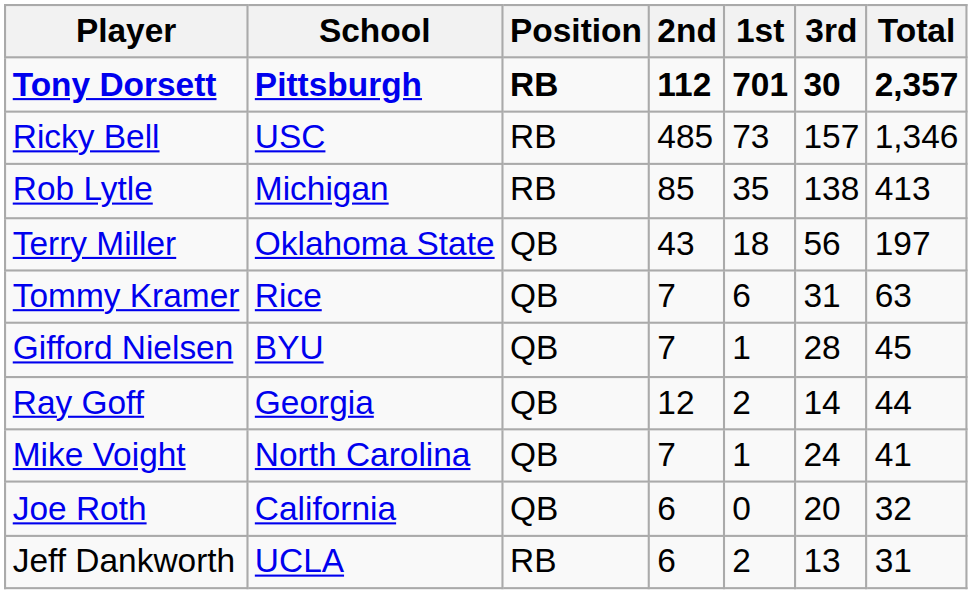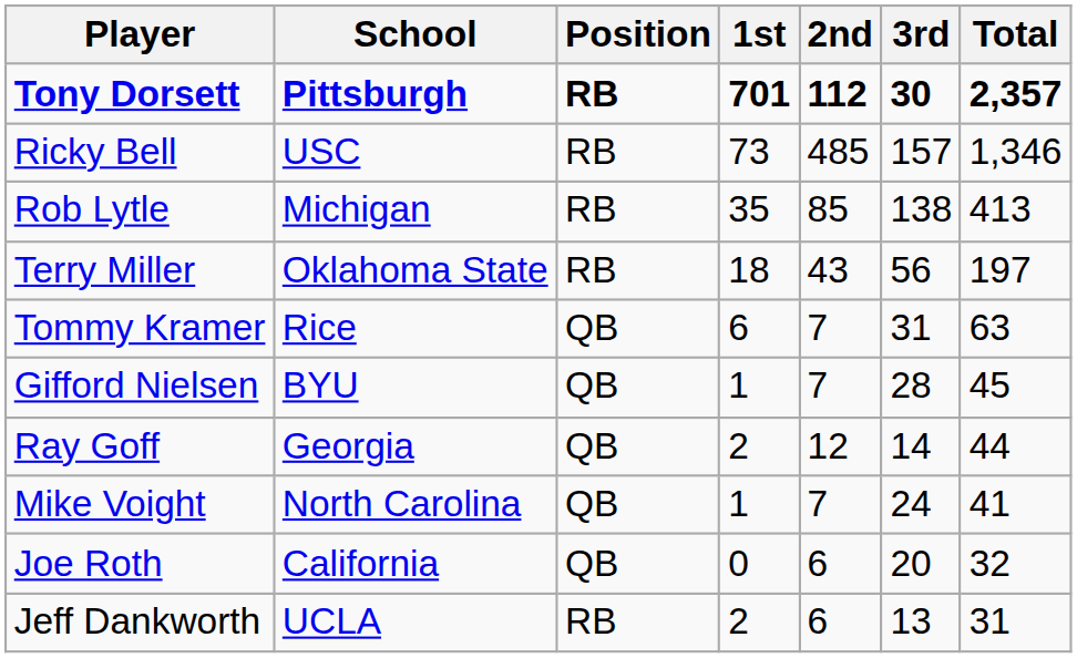 <table class="wikitable">
 <tr>
 <th>Player</th>
 <th>School</th>
 <th>Position</th>
+<th>1st</th>
 <th>2nd</th>
-<th>1st</th>
 <th>3rd</th>
 <th>Total</th>
 </tr>
 <tr>
 <td><strong><a href='#'>Tony Dorsett</a></strong></td>
 <td><strong><a href='#'>Pittsburgh</a></strong></td>
 <td><strong>RB</strong></td>
+<td><strong>701</strong></td>
 <td><strong>112</strong></td>
-<td><strong>701</strong></td>
 <td><strong>30</strong></td>
 <td><strong>2,357</strong></td>
 </tr>
 <tr>
 <td><a href='#'>Ricky Bell</a></td>
 <td><a href='#'>USC</a></td>
 <td>RB</td>
+<td>73</td>
 <td>485</td>
-<td>73</td>
 <td>157</td>
 <td>1,346</td>
 </tr>
 <tr>
 <td><a href='#'>Rob Lytle</a></td>
 <td><a href='#'>Michigan</a></td>
 <td>RB</td>
+<td>35</td>
 <td>85</td>
-<td>35</td>
 <td>138</td>
 <td>413</td>
 </tr>
 <tr>
 <td><a href='#'>Terry Miller</a></td>
 <td><a href='#'>Oklahoma State</a></td>
-<td>QB</td>
+<td>RB</td>
+<td>18</td>
 <td>43</td>
-<td>18</td>
 <td>56</td>
 <td>197</td>
 </tr>
 <tr>
 <td><a href='#'>Tommy Kramer</a></td>
 <td><a href='#'>Rice</a></td>
 <td>QB</td>
+<td>6</td>
 <td>7</td>
-<td>6</td>
 <td>31</td>
 <td>63</td>
 </tr>
 <tr>
 <td><a href='#'>Gifford Nielsen</a></td>
 <td><a href='#'>BYU</a></td>
 <td>QB</td>
+<td>1</td>
 <td>7</td>
-<td>1</td>
 <td>28</td>
 <td>45</td>
 </tr>
 <tr>
 <td><a href='#'>Ray Goff</a></td>
 <td><a href='#'>Georgia</a></td>
 <td>QB</td>
+<td>2</td>
 <td>12</td>
-<td>2</td>
 <td>14</td>
 <td>44</td>
 </tr>
 <tr>
 <td><a href='#'>Mike Voight</a></td>
 <td><a href='#'>North Carolina</a></td>
 <td>QB</td>
+<td>1</td>
 <td>7</td>
-<td>1</td>
 <td>24</td>
 <td>41</td>
 </tr>
 <tr>
 <td><a href='#'>Joe Roth</a></td>
 <td><a href='#'>California</a></td>
 <td>QB</td>
+<td>0</td>
 <td>6</td>
-<td>0</td>
 <td>20</td>
 <td>32</td>
 </tr>
 <tr>
 <td>Jeff Dankworth</td>
 <td><a href='#'>UCLA</a></td>
 <td>RB</td>
+<td>2</td>
 <td>6</td>
-<td>2</td>
 <td>13</td>
 <td>31</td>
 </tr>
 </table>
